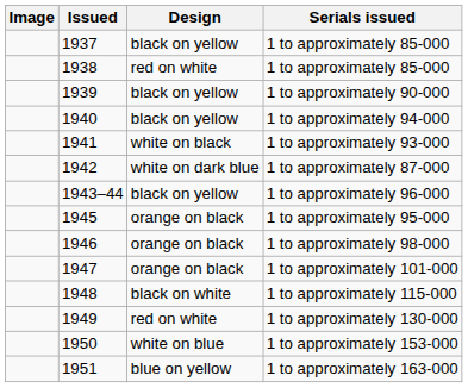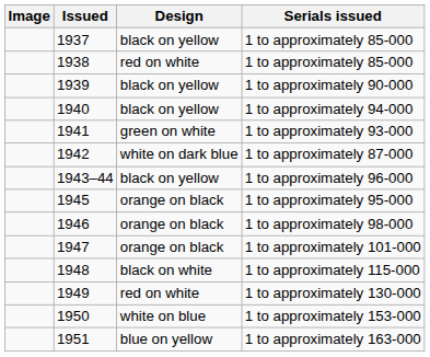 <table class=wikitable>
 <tr>
 <th>Image</th>
 <th>Issued</th>
 <th>Design</th>
 <th>Serials issued</th>
 </tr>
 <tr>
 <td></td>
 <td>1937</td>
 <td>black on yellow</td>
 <td>1 to approximately 85-000</td>
 </tr>
 <tr>
 <td></td>
 <td>1938</td>
 <td>red on white</td>
 <td>1 to approximately 85-000</td>
 </tr>
 <tr>
 <td></td>
 <td>1939</td>
 <td>black on yellow</td>
 <td>1 to approximately 90-000</td>
 </tr>
 <tr>
 <td></td>
 <td>1940</td>
 <td>black on yellow</td>
 <td>1 to approximately 94-000</td>
 </tr>
 <tr>
 <td></td>
 <td>1941</td>
-<td>white on black</td>
+<td>green on white</td>
 <td>1 to approximately 93-000</td>
 </tr>
 <tr>
 <td></td>
 <td>1942</td>
 <td>white on dark blue</td>
 <td>1 to approximately 87-000</td>
 </tr>
 <tr>
 <td></td>
 <td>1943–44</td>
 <td>black on yellow</td>
 <td>1 to approximately 96-000</td>
 </tr>
 <tr>
 <td></td>
 <td>1945</td>
 <td>orange on black</td>
 <td>1 to approximately 95-000</td>
 </tr>
 <tr>
 <td></td>
 <td>1946</td>
 <td>orange on black</td>
 <td>1 to approximately 98-000</td>
 </tr>
 <tr>
 <td></td>
 <td>1947</td>
 <td>orange on black</td>
 <td>1 to approximately 101-000</td>
 </tr>
 <tr>
 <td></td>
 <td>1948</td>
 <td>black on white</td>
 <td>1 to approximately 115-000</td>
 </tr>
 <tr>
 <td></td>
 <td>1949</td>
 <td>red on white</td>
 <td>1 to approximately 130-000</td>
 </tr>
 <tr>
 <td></td>
 <td>1950</td>
 <td>white on blue</td>
 <td>1 to approximately 153-000</td>
 </tr>
 <tr>
 <td></td>
 <td>1951</td>
 <td>blue on yellow</td>
 <td>1 to approximately 163-000</td>
 </tr>
 </table>
